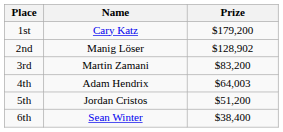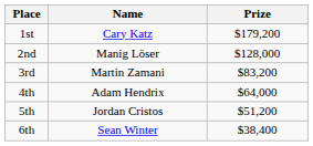 <table class="wikitable">
 <tr>
 <th width="50">Place</th>
 <th width="200">Name</th>
 <th width="125">Prize</th>
 </tr>
 <tr>
 <td align = "center">1st</td>
 <td align = "center"><a href='#'>Cary Katz</a></td>
 <td align = "center">$179,200</td>
 </tr>
 <tr>
 <td align = "center">2nd</td>
 <td align = "center">Manig Löser</td>
-<td align = "center">$128,902</td>
+<td align = "center">$128,000</td>
 </tr>
 <tr>
 <td align = "center">3rd</td>
 <td align = "center">Martin Zamani</td>
 <td align = "center">$83,200</td>
 </tr>
 <tr>
 <td align = "center">4th</td>
 <td align = "center">Adam Hendrix</td>
-<td align = "center">$64,003</td>
+<td align = "center">$64,000</td>
 </tr>
 <tr>
 <td align = "center">5th</td>
 <td align = "center">Jordan Cristos</td>
 <td align = "center">$51,200</td>
 </tr>
 <tr>
 <td align = "center">6th</td>
 <td align = "center"><a href='#'>Sean Winter</a></td>
 <td align = "center">$38,400</td>
 </tr>
 </table>
